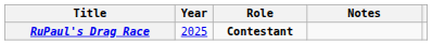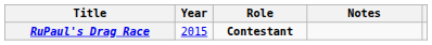 <table class="wikitable plainrowheaders" style="text-align:center;">
 <tr>
 <th scope="col" style="width:15em;">Title</th>
 <th scope="col" style="width:03em;">Year</th>
 <th scope="col" style="width:08em;">Role</th>
 <th scope="col" style="width:10em;">Notes</th>
 <th></th>
 </tr>
 <tr>
 <th scope="row" style="text-align:center"><em><a href='#'>RuPaul's Drag Race</a></em></th>
-<td><a href='#'>2025</a></td>
+<td><a href='#'>2015</a></td>
 <td><strong>Contestant</strong></td>
 <td></td>
 <td></td>
 </tr>
 </table>
